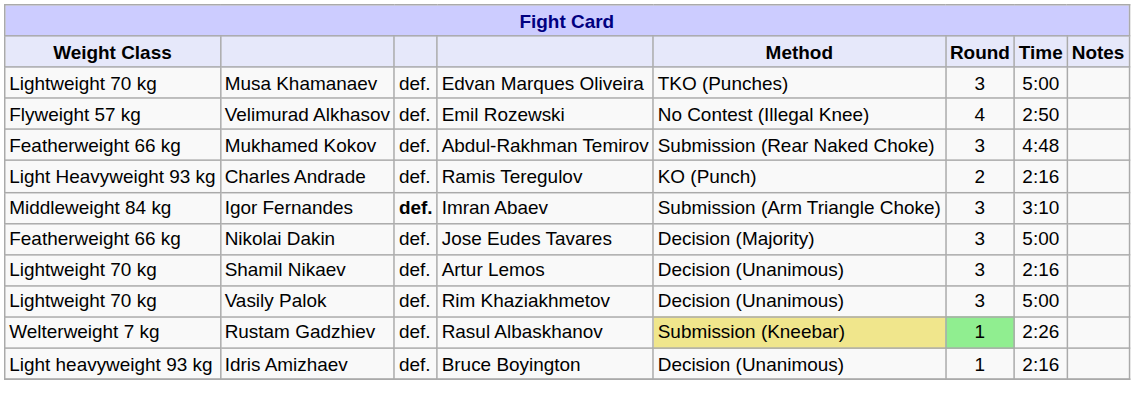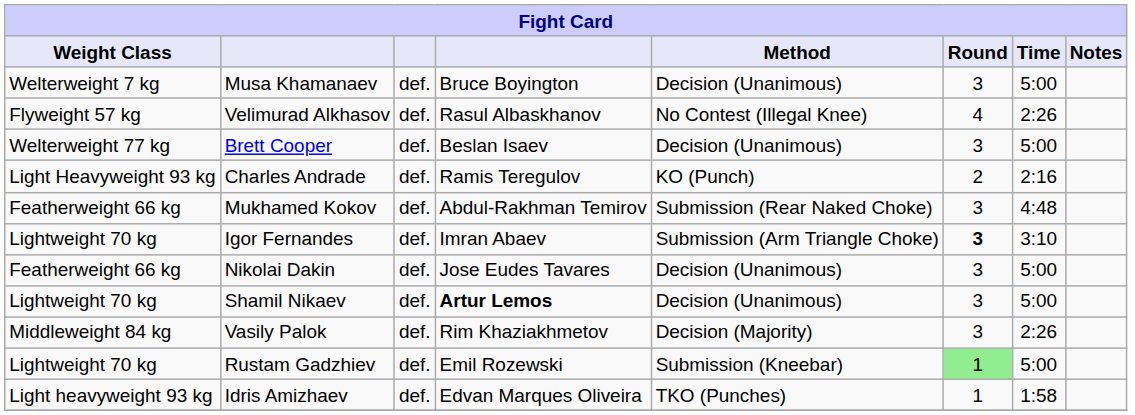 <table class="wikitable" style="font-size: 80%;">
 <tr>
 <th colspan="8" style="background-color: #ccf; color: #000080; text-align: center;"><strong>Fight Card</strong></th>
 </tr>
 <tr>
 <th colspan="1" style="background-color: #E6E8FA; color: #000000; text-align: center;">Weight Class</th>
 <th colspan="1" style="background-color: #E6E8FA; color: #000000; text-align: center;"></th>
 <th colspan="1" style="background-color: #E6E8FA; color: #000000; text-align: center;"></th>
 <th colspan="1" style="background-color: #E6E8FA; color: #000000; text-align: center;"></th>
 <th colspan="1" style="background-color: #E6E8FA; color: #000000; text-align: center;">Method</th>
 <th colspan="1" style="background-color: #E6E8FA; color: #000000; text-align: center;">Round</th>
 <th colspan="1" style="background-color: #E6E8FA; color: #000000; text-align: center;">Time</th>
 <th colspan="1" style="background-color: #E6E8FA; color: #000000; text-align: center;">Notes</th>
 </tr>
 <tr>
-<td>Lightweight 70 kg</td>
+<td>Welterweight 7 kg</td>
 <td> Musa Khamanaev</td>
 <td>def.</td>
-<td> Edvan Marques Oliveira</td>
-<td>TKO (Punches)</td>
+<td> Bruce Boyington</td>
+<td>Decision (Unanimous)</td>
 <td align=center>3</td>
 <td align=center>5:00</td>
 <td></td>
 </tr>
 <tr>
 <td>Flyweight 57 kg</td>
 <td> Velimurad Alkhasov</td>
 <td>def.</td>
-<td> Emil Rozewski</td>
+<td> Rasul Albaskhanov</td>
 <td>No Contest (Illegal Knee)</td>
 <td align=center>4</td>
-<td align=center>2:50</td>
+<td align=center>2:26</td>
+<td></td>
+</tr>
+<tr>
+<td>Welterweight 77 kg</td>
+<td> <a href='#'>Brett Cooper</a></td>
+<td>def.</td>
+<td> Beslan Isaev</td>
+<td>Decision (Unanimous)</td>
+<td align=center>3</td>
+<td align=center>5:00</td>
+<td></td>
+</tr>
+<tr>
+<td>Light Heavyweight 93 kg</td>
+<td> Charles Andrade</td>
+<td>def.</td>
+<td> Ramis Teregulov</td>
+<td>KO (Punch)</td>
+<td align=center>2</td>
+<td align=center>2:16</td>
 <td></td>
 </tr>
 <tr>
 <td>Featherweight 66 kg</td>
 <td> Mukhamed Kokov</td>
 <td>def.</td>
 <td> Abdul-Rakhman Temirov</td>
 <td>Submission (Rear Naked Choke)</td>
 <td align=center>3</td>
 <td align=center>4:48</td>
 <td></td>
 </tr>
 <tr>
-<td>Light Heavyweight 93 kg</td>
-<td> Charles Andrade</td>
+<td>Lightweight 70 kg</td>
+<td> Igor Fernandes</td>
 <td>def.</td>
-<td> Ramis Teregulov</td>
-<td>KO (Punch)</td>
-<td align=center>2</td>
-<td align=center>2:16</td>
-<td></td>
-</tr>
-<tr>
-<td>Middleweight 84 kg</td>
-<td> Igor Fernandes</td>
-<td><strong>def.</strong></td>
 <td> Imran Abaev</td>
 <td>Submission (Arm Triangle Choke)</td>
-<td align=center>3</td>
+<td align=center><strong>3</strong></td>
 <td align=center>3:10</td>
 <td></td>
 </tr>
 <tr>
 <td>Featherweight 66 kg</td>
 <td> Nikolai Dakin</td>
 <td>def.</td>
 <td> Jose Eudes Tavares</td>
-<td>Decision (Majority)</td>
+<td>Decision (Unanimous)</td>
 <td align=center>3</td>
 <td align=center>5:00</td>
 <td></td>
 </tr>
 <tr>
 <td>Lightweight 70 kg</td>
 <td> Shamil Nikaev</td>
 <td>def.</td>
-<td> Artur Lemos</td>
-<td>Decision (Unanimous)</td>
-<td align=center>3</td>
-<td align=center>2:16</td>
-<td></td>
-</tr>
-<tr>
-<td>Lightweight 70 kg</td>
-<td> Vasily Palok</td>
-<td>def.</td>
-<td> Rim Khaziakhmetov</td>
+<td><strong> Artur Lemos</strong></td>
 <td>Decision (Unanimous)</td>
 <td align=center>3</td>
 <td align=center>5:00</td>
 <td></td>
 </tr>
 <tr>
-<td>Welterweight 7 kg</td>
+<td>Middleweight 84 kg</td>
+<td> Vasily Palok</td>
+<td>def.</td>
+<td> Rim Khaziakhmetov</td>
+<td>Decision (Majority)</td>
+<td align=center>3</td>
+<td align=center>2:26</td>
+<td></td>
+</tr>
+<tr>
+<td>Lightweight 70 kg</td>
 <td> Rustam Gadzhiev</td>
 <td>def.</td>
-<td> Rasul Albaskhanov</td>
-<td style="background: khaki;">Submission (Kneebar)</td>
+<td> Emil Rozewski</td>
+<td>Submission (Kneebar)</td>
 <td align=center style="background: lightgreen;">1</td>
-<td align=center>2:26</td>
+<td align=center>5:00</td>
 <td></td>
 </tr>
 <tr>
 <td>Light heavyweight 93 kg</td>
 <td> Idris Amizhaev</td>
 <td>def.</td>
-<td> Bruce Boyington</td>
-<td>Decision (Unanimous)</td>
+<td> Edvan Marques Oliveira</td>
+<td>TKO (Punches)</td>
 <td align=center>1</td>
-<td align=center>2:16</td>
+<td align=center>1:58</td>
 <td></td>
 </tr>
 <tr>
 </tr>
 </table>
